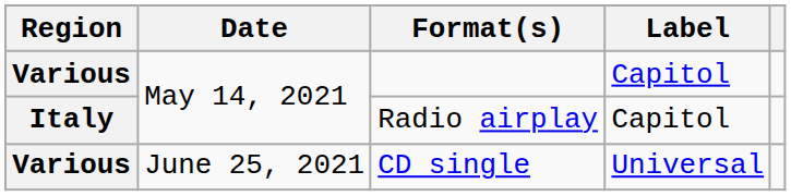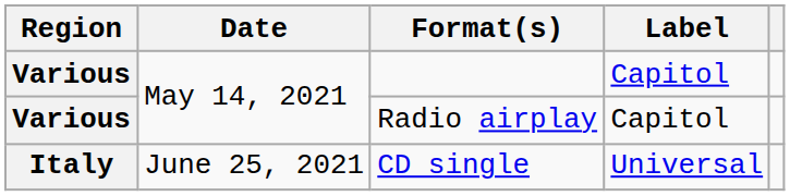 <table class="wikitable plainrowheaders">
 <tr>
 <th scope="col">Region</th>
 <th scope="col">Date</th>
 <th scope="col">Format(s)</th>
 <th scope="col">Label</th>
 <th scope="col"></th>
 </tr>
 <tr>
 <th scope="row">Various</th>
 <td rowspan="2">May 14, 2021</td>
 <td></td>
 <td><a href='#'>Capitol</a></td>
 <td align="center"></td>
 </tr>
 <tr>
-<th scope="row">Italy</th>
+<th scope="row">Various</th>
 <td>Radio <a href='#'>airplay</a></td>
 <td>Capitol</td>
 <td align="center"></td>
 </tr>
 <tr>
-<th scope="row">Various</th>
+<th scope="row">Italy</th>
 <td>June 25, 2021</td>
 <td><a href='#'>CD single</a></td>
 <td><a href='#'>Universal</a></td>
 <td align="center"></td>
 </tr>
 </table>
